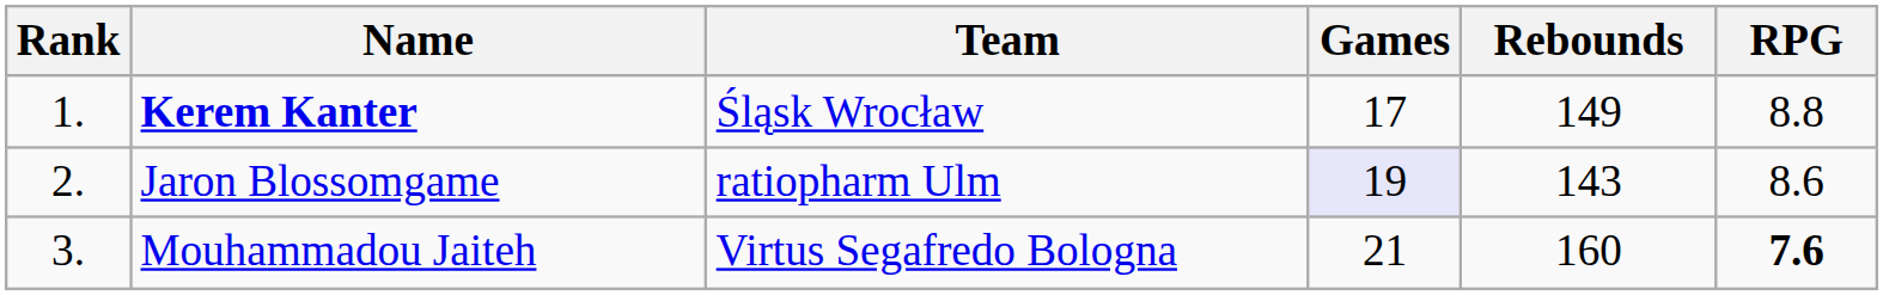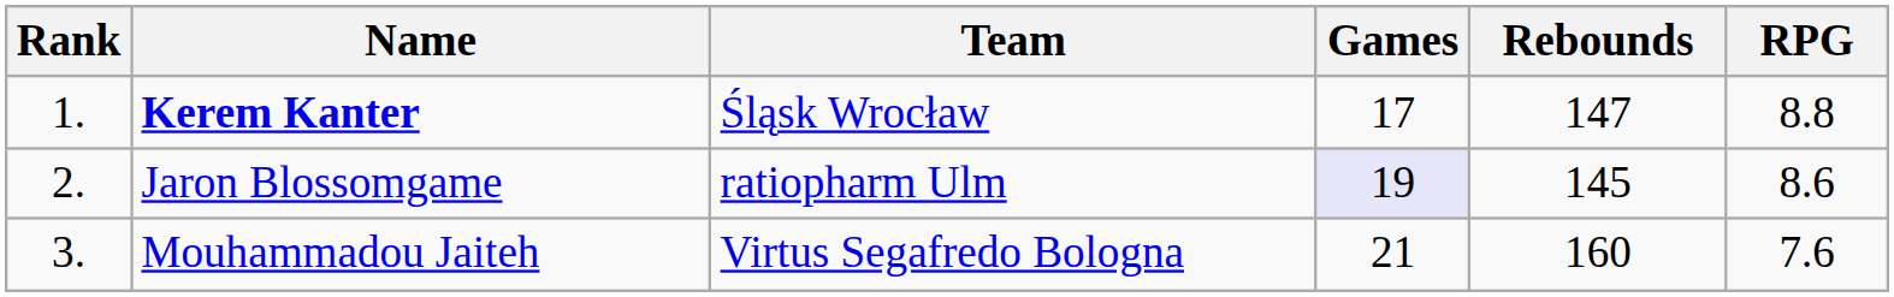 <table class="wikitable" style="text-align: center;">
 <tr>
 <th>Rank</th>
 <th style="width:200px">Name</th>
 <th style="width:210px">Team</th>
 <th>Games</th>
 <th style="width:85px">Rebounds</th>
 <th style="width:50px">RPG</th>
 </tr>
 <tr>
 <td>1.</td>
 <td style="text-align:left;"> <strong><a href='#'>Kerem Kanter</a></strong></td>
 <td style="text-align:left;"> <a href='#'>Śląsk Wrocław</a></td>
 <td>17</td>
-<td>149</td>
+<td>147</td>
 <td>8.8</td>
 </tr>
 <tr>
 <td>2.</td>
 <td style="text-align:left;"> <a href='#'>Jaron Blossomgame</a></td>
 <td style="text-align:left;"> <a href='#'>ratiopharm Ulm</a></td>
 <td style="background: lavender;">19</td>
-<td>143</td>
+<td>145</td>
 <td>8.6</td>
 </tr>
 <tr>
 <td>3.</td>
 <td style="text-align:left;"> <a href='#'>Mouhammadou Jaiteh</a></td>
 <td style="text-align:left;"> <a href='#'>Virtus Segafredo Bologna</a></td>
 <td>21</td>
 <td>160</td>
-<td><strong>7.6</strong></td>
+<td>7.6</td>
 </tr>
 </table>
